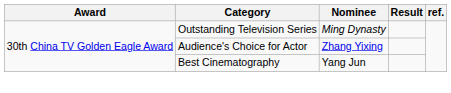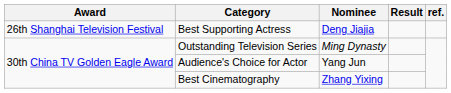 <table class="wikitable">
 <tr>
 <th>Award</th>
 <th>Category</th>
 <th>Nominee</th>
 <th>Result</th>
 <th>ref.</th>
+</tr>
+<tr>
+<td>26th <a href='#'>Shanghai Television Festival</a></td>
+<td>Best Supporting Actress</td>
+<td><a href='#'>Deng Jiajia</a></td>
+<td></td>
+<td></td>
 </tr>
 <tr>
 <td rowspan=3>30th <a href='#'>China TV Golden Eagle Award</a></td>
 <td>Outstanding Television Series</td>
 <td><em>Ming Dynasty</em></td>
 <td></td>
 <td rowspan=3></td>
 </tr>
 <tr>
 <td>Audience's Choice for Actor</td>
-<td><a href='#'>Zhang Yixing</a></td>
+<td>Yang Jun</td>
 <td></td>
 </tr>
 <tr>
 <td>Best Cinematography</td>
-<td>Yang Jun</td>
+<td><a href='#'>Zhang Yixing</a></td>
 <td></td>
 </tr>
 </table>
